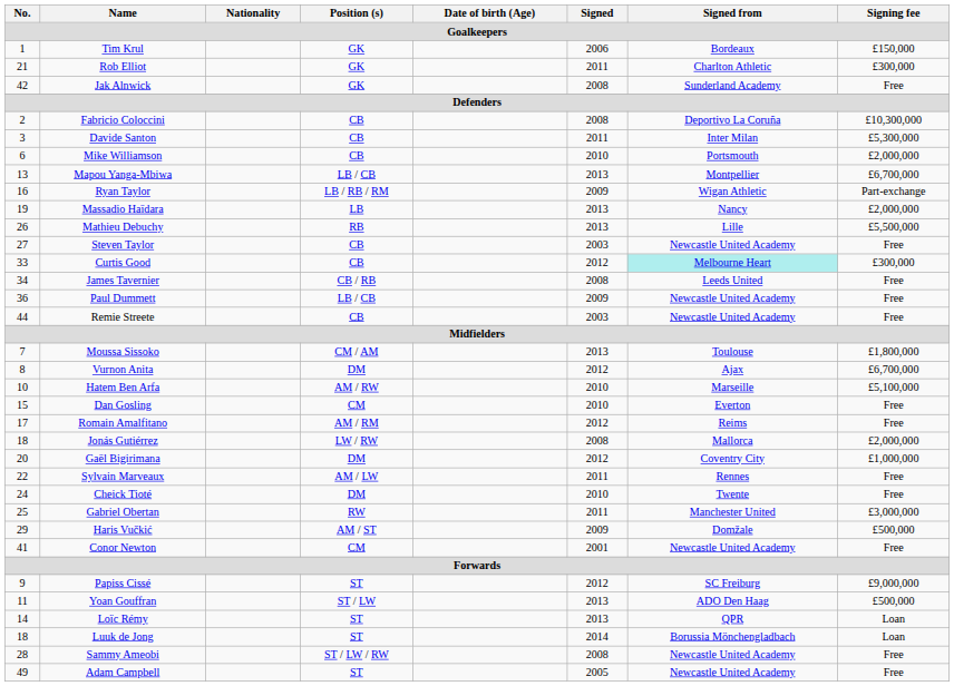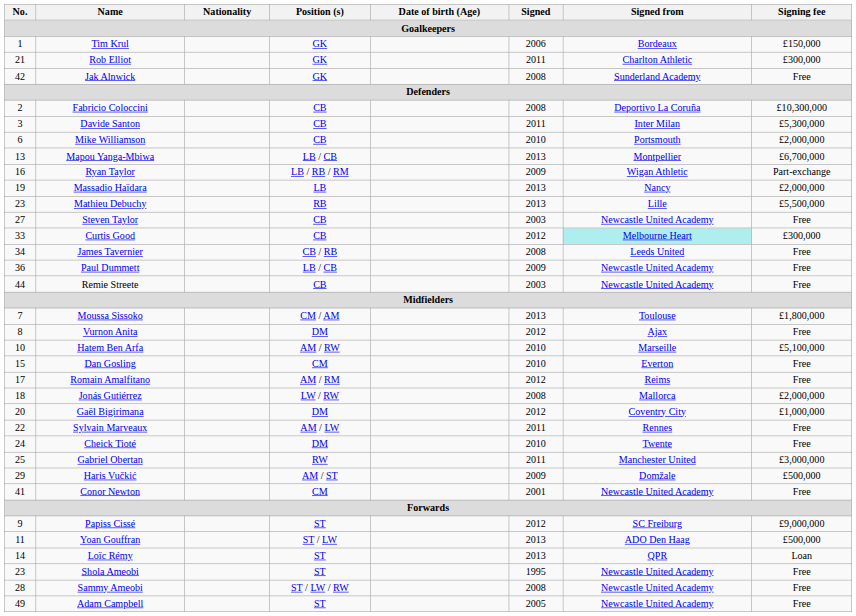 <table class="wikitable" style="text-align:center; width:85%">
 <tr>
 <th style="text-align:center;">No.</th>
 <th style="text-align:center;">Name</th>
 <th style="text-align:center;">Nationality</th>
 <th style="text-align:center;">Position (s)</th>
 <th style="text-align:center;">Date of birth (Age)</th>
 <th style="text-align:center;">Signed</th>
 <th style="text-align:center;">Signed from</th>
 <th style="text-align:center;">Signing fee</th>
 </tr>
 <tr>
 <th colspan="8" style="background:#dcdcdc; text-align:center;">Goalkeepers</th>
 </tr>
 <tr>
 <td>1</td>
 <td><a href='#'>Tim Krul</a></td>
 <td></td>
 <td><a href='#'>GK</a></td>
 <td></td>
 <td>2006</td>
 <td> <a href='#'>Bordeaux</a></td>
 <td>£150,000</td>
 </tr>
 <tr>
 <td>21</td>
 <td><a href='#'>Rob Elliot</a></td>
 <td> </td>
 <td><a href='#'>GK</a></td>
 <td></td>
 <td>2011</td>
 <td> <a href='#'>Charlton Athletic</a></td>
 <td>£300,000</td>
 </tr>
 <tr>
 <td>42</td>
 <td><a href='#'>Jak Alnwick</a></td>
 <td></td>
 <td><a href='#'>GK</a></td>
 <td></td>
 <td>2008</td>
 <td> <a href='#'>Sunderland Academy</a></td>
 <td>Free</td>
 </tr>
 <tr>
 <th colspan="8" style="background:#dcdcdc; text-align:center;">Defenders</th>
 </tr>
 <tr>
 <td>2</td>
 <td><a href='#'>Fabricio Coloccini</a></td>
 <td></td>
 <td><a href='#'>CB</a></td>
 <td></td>
 <td>2008</td>
 <td> <a href='#'>Deportivo La Coruña</a></td>
 <td>£10,300,000</td>
 </tr>
 <tr>
 <td>3</td>
 <td><a href='#'>Davide Santon</a></td>
 <td></td>
 <td><a href='#'>CB</a></td>
 <td></td>
 <td>2011</td>
 <td> <a href='#'>Inter Milan</a></td>
 <td>£5,300,000</td>
 </tr>
 <tr>
 <td>6</td>
 <td><a href='#'>Mike Williamson</a></td>
 <td></td>
 <td><a href='#'>CB</a></td>
 <td></td>
 <td>2010</td>
 <td> <a href='#'>Portsmouth</a></td>
 <td>£2,000,000</td>
 </tr>
 <tr>
 <td>13</td>
 <td><a href='#'>Mapou Yanga-Mbiwa</a></td>
 <td></td>
 <td><a href='#'>LB</a> / <a href='#'>CB</a></td>
 <td></td>
 <td>2013</td>
 <td> <a href='#'>Montpellier</a></td>
 <td>£6,700,000</td>
 </tr>
 <tr>
 <td>16</td>
 <td><a href='#'>Ryan Taylor</a></td>
 <td></td>
 <td><a href='#'>LB</a> / <a href='#'>RB</a> / <a href='#'>RM</a></td>
 <td></td>
 <td>2009</td>
 <td> <a href='#'>Wigan Athletic</a></td>
 <td>Part-exchange</td>
 </tr>
 <tr>
 <td>19</td>
 <td><a href='#'>Massadio Haïdara</a></td>
 <td></td>
 <td><a href='#'>LB</a></td>
 <td></td>
 <td>2013</td>
 <td> <a href='#'>Nancy</a></td>
 <td>£2,000,000</td>
 </tr>
 <tr>
-<td>26</td>
+<td>23</td>
 <td><a href='#'>Mathieu Debuchy</a></td>
 <td></td>
 <td><a href='#'>RB</a></td>
 <td></td>
 <td>2013</td>
 <td> <a href='#'>Lille</a></td>
 <td>£5,500,000</td>
 </tr>
 <tr>
 <td>27</td>
 <td><a href='#'>Steven Taylor</a></td>
 <td></td>
 <td><a href='#'>CB</a></td>
 <td></td>
 <td>2003</td>
 <td> <a href='#'>Newcastle United Academy</a></td>
 <td>Free</td>
 </tr>
 <tr>
 <td>33</td>
 <td><a href='#'>Curtis Good</a></td>
 <td></td>
 <td><a href='#'>CB</a></td>
 <td></td>
 <td>2012</td>
 <td style="background: paleturquoise;"> <a href='#'>Melbourne Heart</a></td>
 <td>£300,000</td>
 </tr>
 <tr>
 <td>34</td>
 <td><a href='#'>James Tavernier</a></td>
 <td></td>
 <td><a href='#'>CB</a> / <a href='#'>RB</a></td>
 <td></td>
 <td>2008</td>
 <td> <a href='#'>Leeds United</a></td>
 <td>Free</td>
 </tr>
 <tr>
 <td>36</td>
 <td><a href='#'>Paul Dummett</a></td>
 <td></td>
 <td><a href='#'>LB</a> / <a href='#'>CB</a></td>
 <td></td>
 <td>2009</td>
 <td> <a href='#'>Newcastle United Academy</a></td>
 <td>Free</td>
 </tr>
 <tr>
 <td>44</td>
 <td>Remie Streete</td>
 <td></td>
 <td><a href='#'>CB</a></td>
 <td></td>
 <td>2003</td>
 <td> <a href='#'>Newcastle United Academy</a></td>
 <td>Free</td>
 </tr>
 <tr>
 <th colspan="8" style="background:#dcdcdc; text-align:center;">Midfielders</th>
 </tr>
 <tr>
 <td>7</td>
 <td><a href='#'>Moussa Sissoko</a></td>
 <td></td>
 <td><a href='#'>CM</a> / <a href='#'>AM</a></td>
 <td></td>
 <td>2013</td>
 <td> <a href='#'>Toulouse</a></td>
 <td>£1,800,000</td>
 </tr>
 <tr>
 <td>8</td>
 <td><a href='#'>Vurnon Anita</a></td>
 <td></td>
 <td><a href='#'>DM</a></td>
 <td></td>
 <td>2012</td>
 <td> <a href='#'>Ajax</a></td>
-<td>£6,700,000</td>
+<td>Free</td>
 </tr>
 <tr>
 <td>10</td>
 <td><a href='#'>Hatem Ben Arfa</a></td>
 <td></td>
 <td><a href='#'>AM</a> / <a href='#'>RW</a></td>
 <td></td>
 <td>2010</td>
 <td> <a href='#'>Marseille</a></td>
 <td>£5,100,000</td>
 </tr>
 <tr>
 <td>15</td>
 <td><a href='#'>Dan Gosling</a></td>
 <td></td>
 <td><a href='#'>CM</a></td>
 <td></td>
 <td>2010</td>
 <td> <a href='#'>Everton</a></td>
 <td>Free</td>
 </tr>
 <tr>
 <td>17</td>
 <td><a href='#'>Romain Amalfitano</a></td>
 <td></td>
 <td><a href='#'>AM</a> / <a href='#'>RM</a></td>
 <td></td>
 <td>2012</td>
 <td> <a href='#'>Reims</a></td>
 <td>Free</td>
 </tr>
 <tr>
 <td>18</td>
 <td><a href='#'>Jonás Gutiérrez</a></td>
 <td></td>
 <td><a href='#'>LW</a> / <a href='#'>RW</a></td>
 <td></td>
 <td>2008</td>
 <td> <a href='#'>Mallorca</a></td>
 <td>£2,000,000</td>
 </tr>
 <tr>
 <td>20</td>
 <td><a href='#'>Gaël Bigirimana</a></td>
 <td></td>
 <td><a href='#'>DM</a></td>
 <td></td>
 <td>2012</td>
 <td> <a href='#'>Coventry City</a></td>
 <td>£1,000,000</td>
 </tr>
 <tr>
 <td>22</td>
 <td><a href='#'>Sylvain Marveaux</a></td>
 <td></td>
 <td><a href='#'>AM</a> / <a href='#'>LW</a></td>
 <td></td>
 <td>2011</td>
 <td> <a href='#'>Rennes</a></td>
 <td>Free</td>
 </tr>
 <tr>
 <td>24</td>
 <td><a href='#'>Cheick Tioté</a></td>
 <td></td>
 <td><a href='#'>DM</a></td>
 <td></td>
 <td>2010</td>
 <td> <a href='#'>Twente</a></td>
 <td>Free</td>
 </tr>
 <tr>
 <td>25</td>
 <td><a href='#'>Gabriel Obertan</a></td>
 <td></td>
 <td><a href='#'>RW</a></td>
 <td></td>
 <td>2011</td>
 <td> <a href='#'>Manchester United</a></td>
 <td>£3,000,000</td>
 </tr>
 <tr>
 <td>29</td>
 <td><a href='#'>Haris Vučkić</a></td>
 <td></td>
 <td><a href='#'>AM</a> / <a href='#'>ST</a></td>
 <td></td>
 <td>2009</td>
 <td> <a href='#'>Domžale</a></td>
 <td>£500,000</td>
 </tr>
 <tr>
 <td>41</td>
 <td><a href='#'>Conor Newton</a></td>
 <td></td>
 <td><a href='#'>CM</a></td>
 <td></td>
 <td>2001</td>
 <td> <a href='#'>Newcastle United Academy</a></td>
 <td>Free</td>
 </tr>
 <tr>
 <th colspan="8" style="background:#dcdcdc; text-align:center;">Forwards</th>
 </tr>
 <tr>
 <td>9</td>
 <td><a href='#'>Papiss Cissé</a></td>
 <td></td>
 <td><a href='#'>ST</a></td>
 <td></td>
 <td>2012</td>
 <td> <a href='#'>SC Freiburg</a></td>
 <td>£9,000,000</td>
 </tr>
 <tr>
 <td>11</td>
 <td><a href='#'>Yoan Gouffran</a></td>
 <td></td>
 <td><a href='#'>ST</a> / <a href='#'>LW</a></td>
 <td></td>
 <td>2013</td>
 <td> <a href='#'>ADO Den Haag</a></td>
 <td>£500,000</td>
 </tr>
 <tr>
 <td>14</td>
 <td><a href='#'>Loïc Rémy</a></td>
 <td></td>
 <td><a href='#'>ST</a></td>
 <td></td>
 <td>2013</td>
 <td> <a href='#'>QPR</a></td>
 <td>Loan</td>
 </tr>
 <tr>
-<td>18</td>
-<td><a href='#'>Luuk de Jong</a></td>
+<td>23</td>
+<td><a href='#'>Shola Ameobi</a></td>
 <td></td>
 <td><a href='#'>ST</a></td>
 <td></td>
-<td>2014</td>
-<td> <a href='#'>Borussia Mönchengladbach</a></td>
-<td>Loan</td>
+<td>1995</td>
+<td> <a href='#'>Newcastle United Academy</a></td>
+<td>Free</td>
 </tr>
 <tr>
 <td>28</td>
 <td><a href='#'>Sammy Ameobi</a></td>
 <td></td>
 <td><a href='#'>ST</a> / <a href='#'>LW</a> / <a href='#'>RW</a></td>
 <td></td>
 <td>2008</td>
 <td> <a href='#'>Newcastle United Academy</a></td>
 <td>Free</td>
 </tr>
 <tr>
 <td>49</td>
 <td><a href='#'>Adam Campbell</a></td>
 <td></td>
 <td><a href='#'>ST</a></td>
 <td></td>
 <td>2005</td>
 <td> <a href='#'>Newcastle United Academy</a></td>
 <td>Free</td>
 </tr>
 </table>
